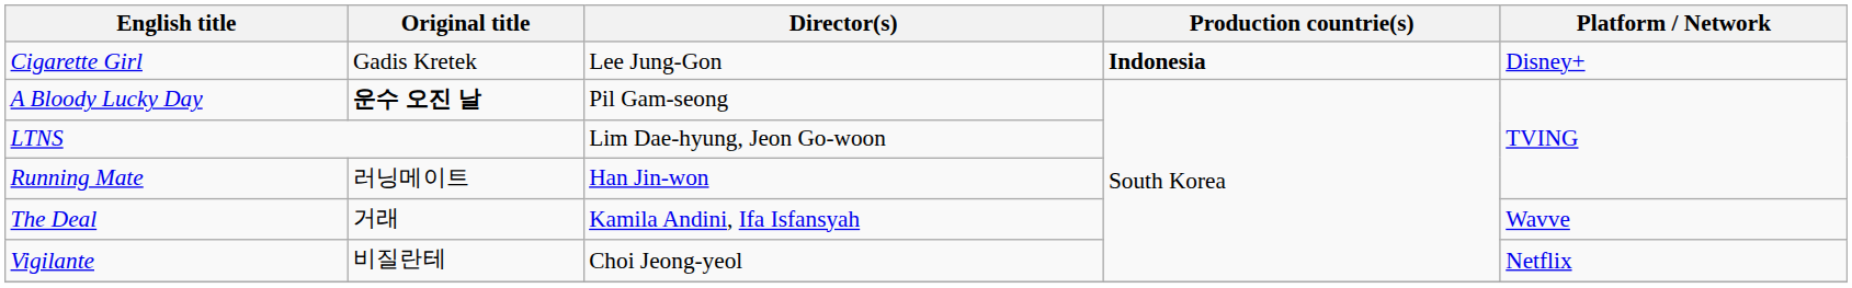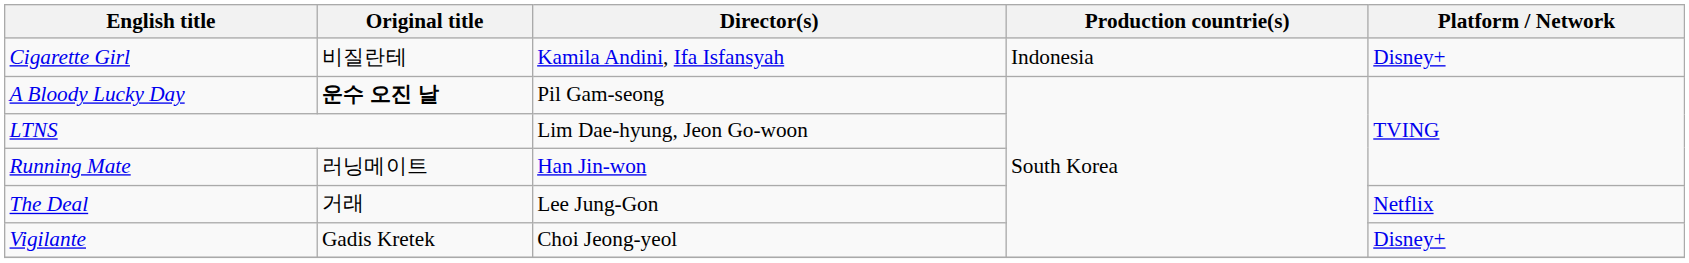 <table class="sortable wikitable" style="width:100%; margin-bottom:4px" cellpadding="5">
 <tr>
 <th scope="col">English title</th>
 <th scope="col">Original title</th>
 <th scope="col">Director(s)</th>
 <th scope="col">Production countrie(s)</th>
 <th scope="col">Platform / Network</th>
 </tr>
 <tr>
 <td><em><a href='#'>Cigarette Girl</a></em></td>
-<td>Gadis Kretek</td>
-<td>Lee Jung-Gon</td>
-<td><strong>Indonesia</strong></td>
+<td>비질란테</td>
+<td><a href='#'>Kamila Andini</a>, <a href='#'>Ifa Isfansyah</a></td>
+<td>Indonesia</td>
 <td><a href='#'>Disney+</a></td>
 </tr>
 <tr>
 <td><em><a href='#'>A Bloody Lucky Day</a></em></td>
 <td><strong>운수 오진 날</strong></td>
 <td>Pil Gam-seong</td>
 <td rowspan=5>South Korea</td>
 <td rowspan=3><a href='#'>TVING</a></td>
 </tr>
 <tr>
 <td colspan=2><em><a href='#'>LTNS</a></em></td>
 <td>Lim Dae-hyung, Jeon Go-woon</td>
 </tr>
 <tr>
 <td><em><a href='#'>Running Mate</a></em></td>
 <td>러닝메이트</td>
 <td><a href='#'>Han Jin-won</a></td>
 </tr>
 <tr>
 <td><em><a href='#'>The Deal</a></em></td>
 <td>거래</td>
-<td><a href='#'>Kamila Andini</a>, <a href='#'>Ifa Isfansyah</a></td>
-<td><a href='#'>Wavve</a></td>
+<td>Lee Jung-Gon</td>
+<td><a href='#'>Netflix</a></td>
 </tr>
 <tr>
 <td><em><a href='#'>Vigilante</a></em></td>
-<td>비질란테</td>
+<td>Gadis Kretek</td>
 <td>Choi Jeong-yeol</td>
-<td><a href='#'>Netflix</a></td>
+<td><a href='#'>Disney+</a></td>
 </tr>
 <tr>
 </tr>
 </table>
